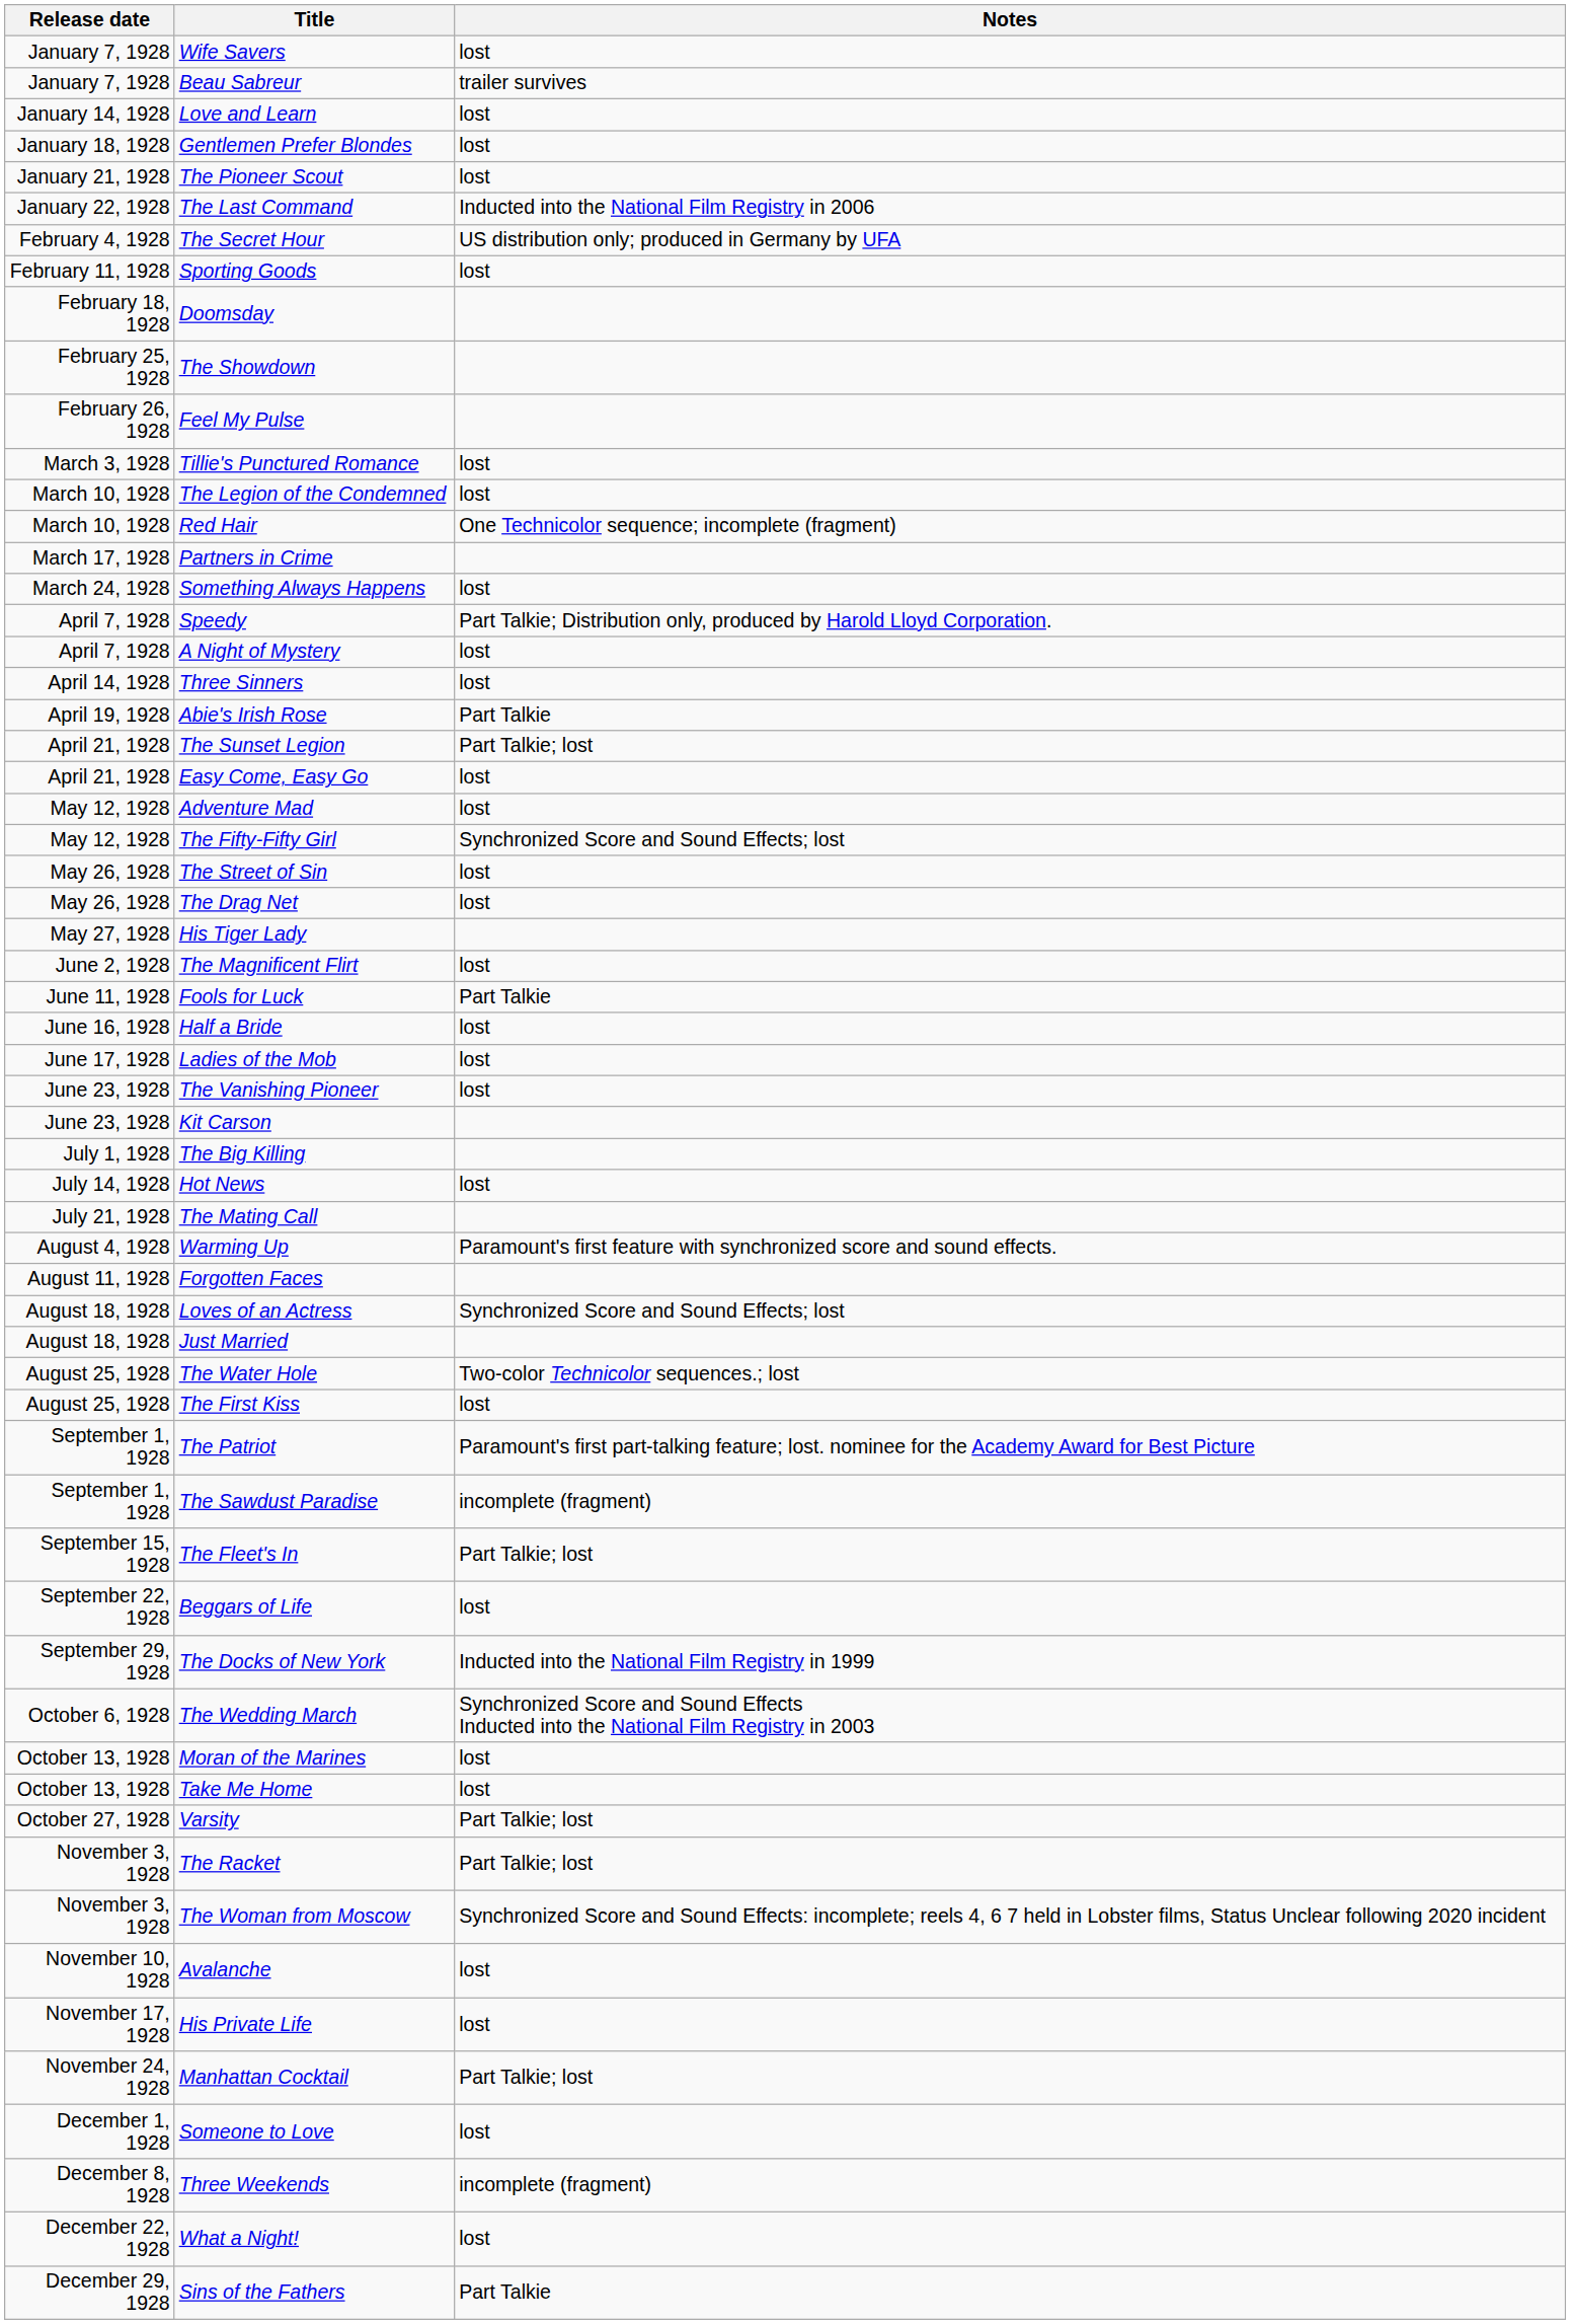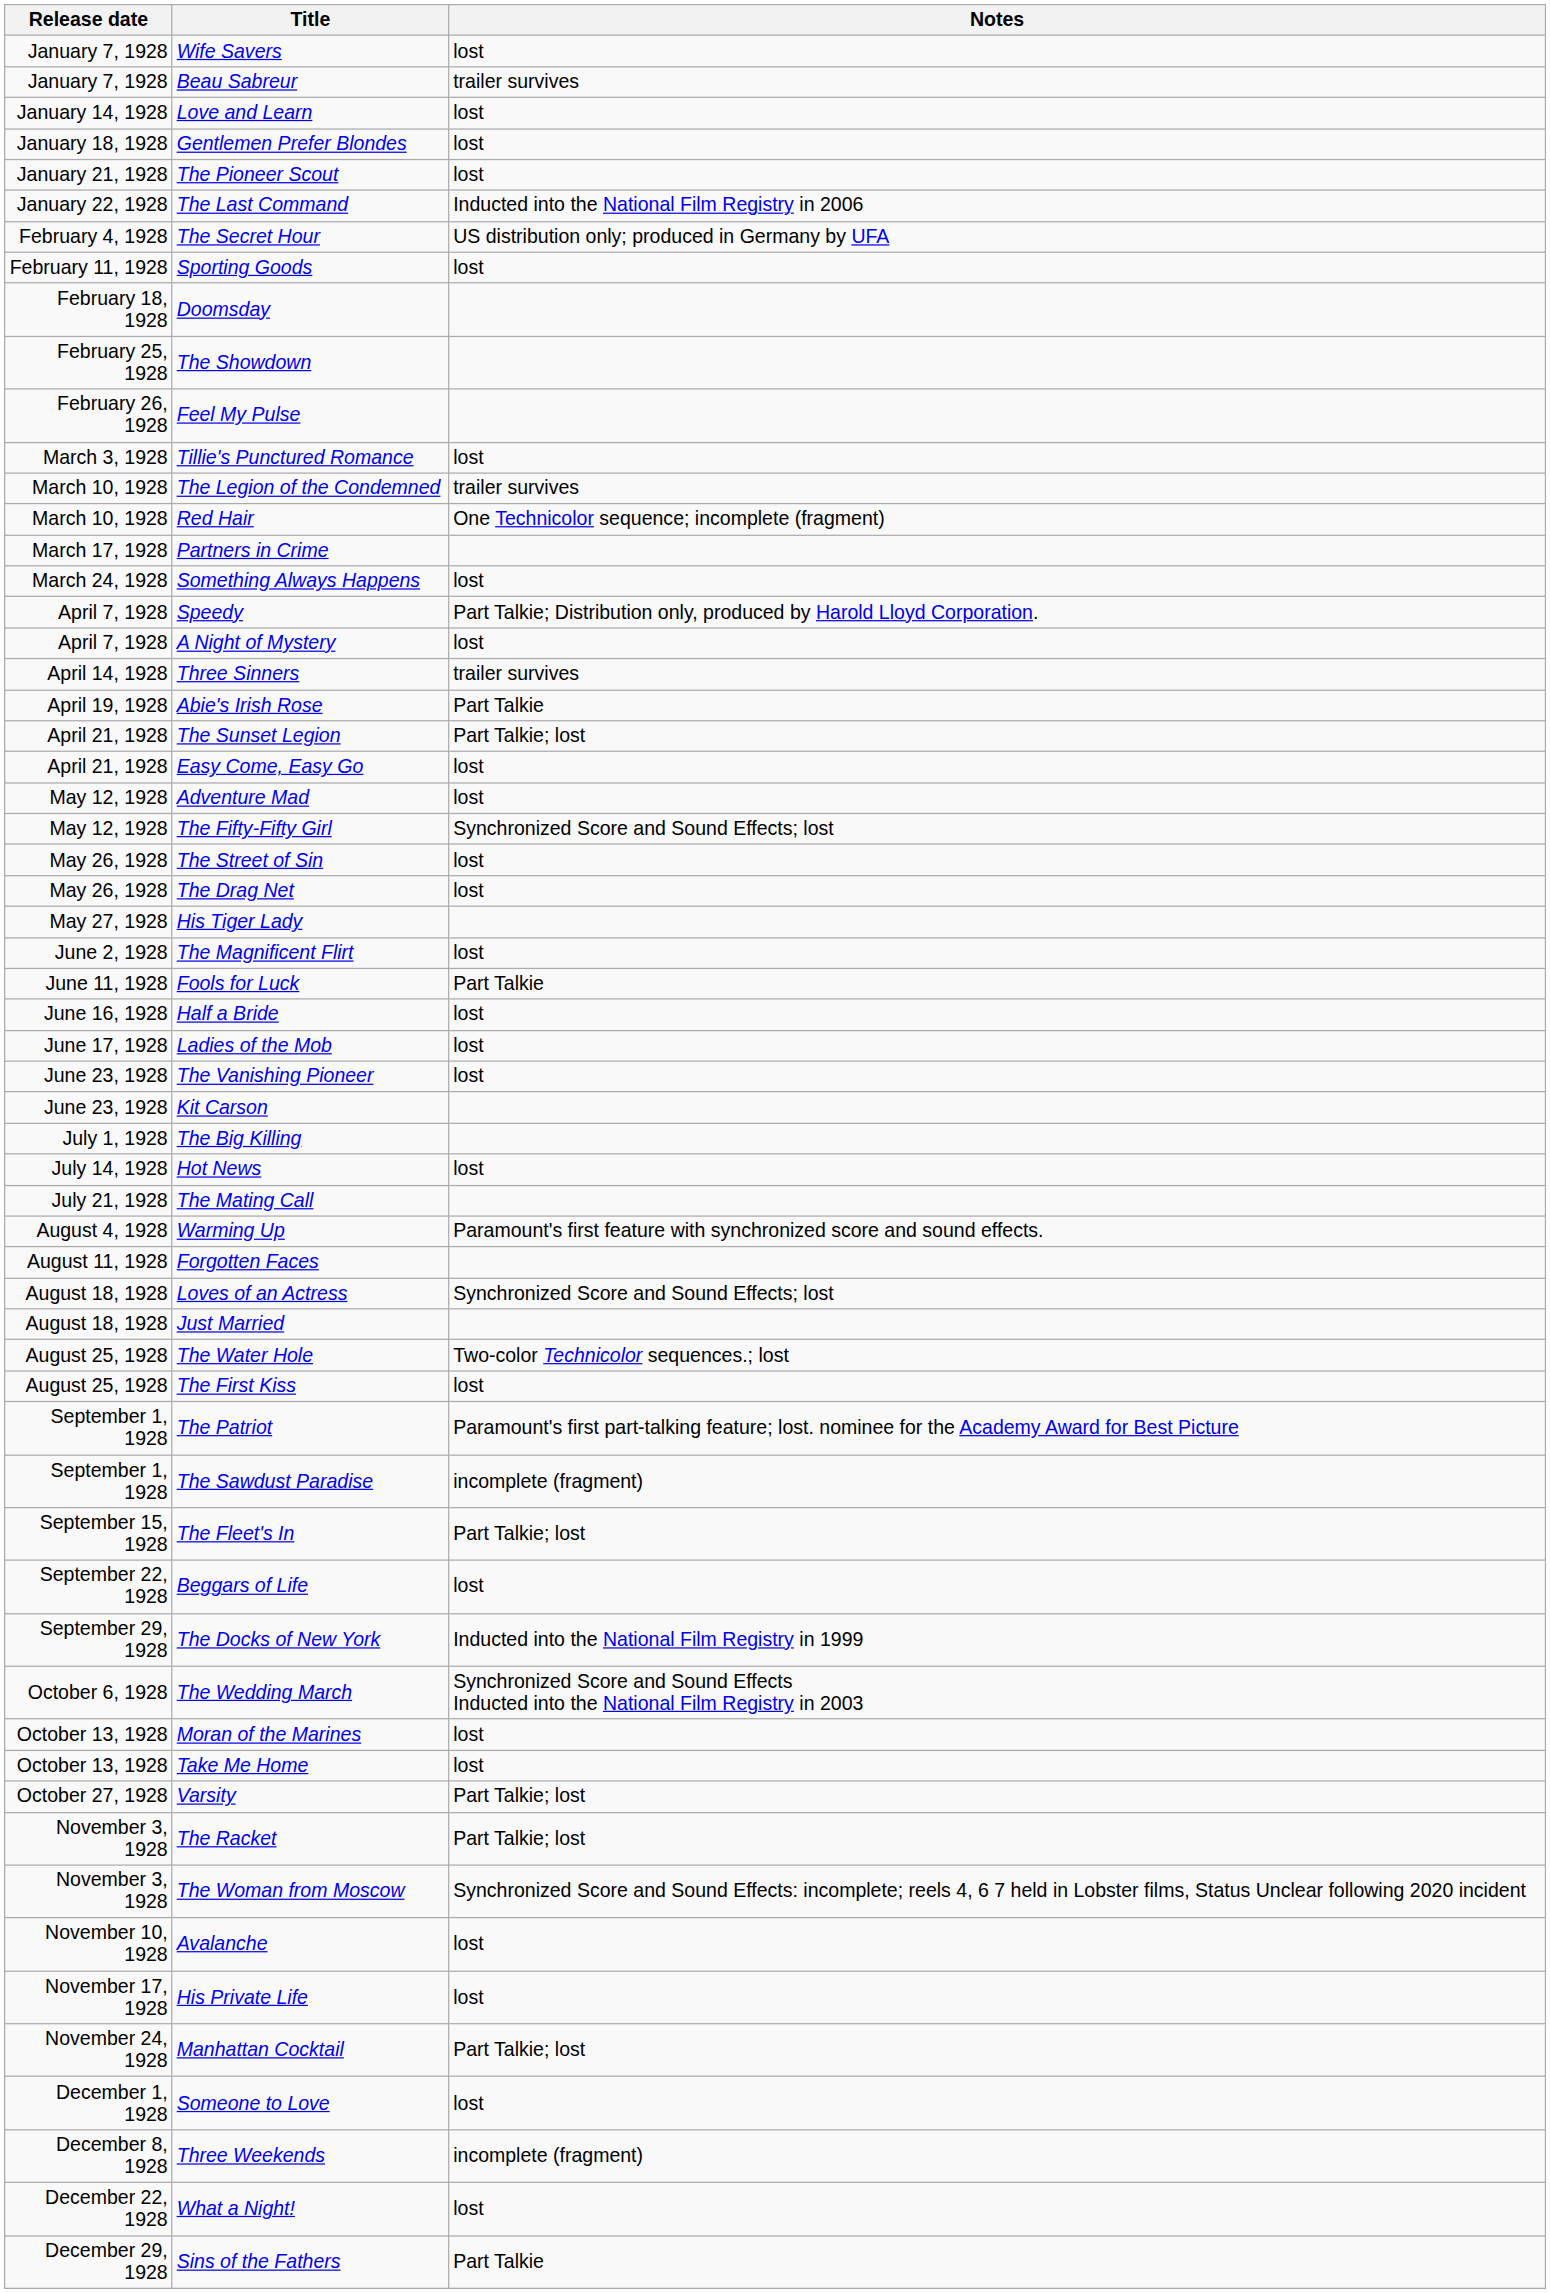 <table class="wikitable sortable" style="width:100%;">
 <tr>
 <th scope="col" style="width:130px;">Release date</th>
 <th>Title</th>
 <th>Notes</th>
 </tr>
 <tr>
 <td style="text-align:right;">January 7, 1928</td>
 <td><em><a href='#'>Wife Savers</a></em></td>
 <td>lost</td>
 </tr>
 <tr>
 <td style="text-align:right;">January 7, 1928</td>
 <td><em><a href='#'>Beau Sabreur</a></em></td>
 <td>trailer survives</td>
 </tr>
 <tr>
 <td style="text-align:right;">January 14, 1928</td>
 <td><em><a href='#'>Love and Learn</a></em></td>
 <td>lost</td>
 </tr>
 <tr>
 <td style="text-align:right;">January 18, 1928</td>
 <td><em><a href='#'>Gentlemen Prefer Blondes</a></em></td>
 <td>lost</td>
 </tr>
 <tr>
 <td style="text-align:right;">January 21, 1928</td>
 <td><em><a href='#'>The Pioneer Scout</a></em></td>
 <td>lost</td>
 </tr>
 <tr>
 <td style="text-align:right;">January 22, 1928</td>
 <td><em><a href='#'>The Last Command</a></em></td>
 <td>Inducted into the <a href='#'>National Film Registry</a> in 2006</td>
 </tr>
 <tr>
 <td style="text-align:right;">February 4, 1928</td>
 <td><em><a href='#'>The Secret Hour</a></em></td>
 <td>US distribution only; produced in Germany by <a href='#'>UFA</a></td>
 </tr>
 <tr>
 <td style="text-align:right;">February 11, 1928</td>
 <td><em><a href='#'>Sporting Goods</a></em></td>
 <td>lost</td>
 </tr>
 <tr>
 <td style="text-align:right;">February 18, 1928</td>
 <td><em><a href='#'>Doomsday</a></em></td>
 <td></td>
 </tr>
 <tr>
 <td style="text-align:right;">February 25, 1928</td>
 <td><em><a href='#'>The Showdown</a></em></td>
 <td></td>
 </tr>
 <tr>
 <td style="text-align:right;">February 26, 1928</td>
 <td><em><a href='#'>Feel My Pulse</a></em></td>
 <td></td>
 </tr>
 <tr>
 <td style="text-align:right;">March 3, 1928</td>
 <td><em><a href='#'>Tillie's Punctured Romance</a></em></td>
 <td>lost</td>
 </tr>
 <tr>
 <td style="text-align:right;">March 10, 1928</td>
 <td><em><a href='#'>The Legion of the Condemned</a></em></td>
-<td>lost</td>
+<td>trailer survives</td>
 </tr>
 <tr>
 <td style="text-align:right;">March 10, 1928</td>
 <td><em><a href='#'>Red Hair</a></em></td>
 <td>One <a href='#'>Technicolor</a> sequence; incomplete (fragment)</td>
 </tr>
 <tr>
 <td style="text-align:right;">March 17, 1928</td>
 <td><em><a href='#'>Partners in Crime</a></em></td>
 <td></td>
 </tr>
 <tr>
 <td style="text-align:right;">March 24, 1928</td>
 <td><em><a href='#'>Something Always Happens</a></em></td>
 <td>lost</td>
 </tr>
 <tr>
 <td style="text-align:right;">April 7, 1928</td>
 <td><em><a href='#'>Speedy</a></em></td>
 <td>Part Talkie; Distribution only, produced by <a href='#'>Harold Lloyd Corporation</a>.</td>
 </tr>
 <tr>
 <td style="text-align:right;">April 7, 1928</td>
 <td><em><a href='#'>A Night of Mystery</a></em></td>
 <td>lost</td>
 </tr>
 <tr>
 <td style="text-align:right;">April 14, 1928</td>
 <td><em><a href='#'>Three Sinners</a></em></td>
-<td>lost</td>
+<td>trailer survives</td>
 </tr>
 <tr>
 <td style="text-align:right;">April 19, 1928</td>
 <td><em><a href='#'>Abie's Irish Rose</a></em></td>
 <td>Part Talkie</td>
 </tr>
 <tr>
 <td style="text-align:right;">April 21, 1928</td>
 <td><em><a href='#'>The Sunset Legion</a></em></td>
 <td>Part Talkie; lost</td>
 </tr>
 <tr>
 <td style="text-align:right;">April 21, 1928</td>
 <td><em><a href='#'>Easy Come, Easy Go</a></em></td>
 <td>lost</td>
 </tr>
 <tr>
 <td style="text-align:right;">May 12, 1928</td>
 <td><em><a href='#'>Adventure Mad</a></em></td>
 <td>lost</td>
 </tr>
 <tr>
 <td style="text-align:right;">May 12, 1928</td>
 <td><em><a href='#'>The Fifty-Fifty Girl</a></em></td>
 <td>Synchronized Score and Sound Effects; lost</td>
 </tr>
 <tr>
 <td style="text-align:right;">May 26, 1928</td>
 <td><em><a href='#'>The Street of Sin</a></em></td>
 <td>lost</td>
 </tr>
 <tr>
 <td style="text-align:right;">May 26, 1928</td>
 <td><em><a href='#'>The Drag Net</a></em></td>
 <td>lost</td>
 </tr>
 <tr>
 <td style="text-align:right;">May 27, 1928</td>
 <td><em><a href='#'>His Tiger Lady</a></em></td>
 <td></td>
 </tr>
 <tr>
 <td style="text-align:right;">June 2, 1928</td>
 <td><em><a href='#'>The Magnificent Flirt</a></em></td>
 <td>lost</td>
 </tr>
 <tr>
 <td style="text-align:right;">June 11, 1928</td>
 <td><em><a href='#'>Fools for Luck</a></em></td>
 <td>Part Talkie</td>
 </tr>
 <tr>
 <td style="text-align:right;">June 16, 1928</td>
 <td><em><a href='#'>Half a Bride</a></em></td>
 <td>lost</td>
 </tr>
 <tr>
 <td style="text-align:right;">June 17, 1928</td>
 <td><em><a href='#'>Ladies of the Mob</a></em></td>
 <td>lost</td>
 </tr>
 <tr>
 <td style="text-align:right;">June 23, 1928</td>
 <td><em><a href='#'>The Vanishing Pioneer</a></em></td>
 <td>lost</td>
 </tr>
 <tr>
 <td style="text-align:right;">June 23, 1928</td>
 <td><em><a href='#'>Kit Carson</a></em></td>
 <td></td>
 </tr>
 <tr>
 <td style="text-align:right;">July 1, 1928</td>
 <td><em><a href='#'>The Big Killing</a></em></td>
 <td></td>
 </tr>
 <tr>
 <td style="text-align:right;">July 14, 1928</td>
 <td><em><a href='#'>Hot News</a></em></td>
 <td>lost</td>
 </tr>
 <tr>
 <td style="text-align:right;">July 21, 1928</td>
 <td><em><a href='#'>The Mating Call</a></em></td>
 <td></td>
 </tr>
 <tr>
 <td style="text-align:right;">August 4, 1928</td>
 <td><em><a href='#'>Warming Up</a></em></td>
 <td>Paramount's first feature with synchronized score and sound effects.</td>
 </tr>
 <tr>
 <td style="text-align:right;">August 11, 1928</td>
 <td><em><a href='#'>Forgotten Faces</a></em></td>
 <td></td>
 </tr>
 <tr>
 <td style="text-align:right;">August 18, 1928</td>
 <td><em><a href='#'>Loves of an Actress</a></em></td>
 <td>Synchronized Score and Sound Effects; lost</td>
 </tr>
 <tr>
 <td style="text-align:right;">August 18, 1928</td>
 <td><em><a href='#'>Just Married</a></em></td>
 <td></td>
 </tr>
 <tr>
 <td style="text-align:right;">August 25, 1928</td>
 <td><em><a href='#'>The Water Hole</a></em></td>
 <td>Two-color <em><a href='#'>Technicolor</a></em> sequences.; lost</td>
 </tr>
 <tr>
 <td style="text-align:right;">August 25, 1928</td>
 <td><em><a href='#'>The First Kiss</a></em></td>
 <td>lost</td>
 </tr>
 <tr>
 <td style="text-align:right;">September 1, 1928</td>
 <td><em><a href='#'>The Patriot</a></em></td>
 <td>Paramount's first part-talking feature; lost. nominee for the <a href='#'>Academy Award for Best Picture</a></td>
 </tr>
 <tr>
 <td style="text-align:right;">September 1, 1928</td>
 <td><em><a href='#'>The Sawdust Paradise</a></em></td>
 <td>incomplete (fragment)</td>
 </tr>
 <tr>
 <td style="text-align:right;">September 15, 1928</td>
 <td><em><a href='#'>The Fleet's In</a></em></td>
 <td>Part Talkie; lost</td>
 </tr>
 <tr>
 <td style="text-align:right;">September 22, 1928</td>
 <td><em><a href='#'>Beggars of Life</a></em></td>
 <td>lost</td>
 </tr>
 <tr>
 <td style="text-align:right;">September 29, 1928</td>
 <td><em><a href='#'>The Docks of New York</a></em></td>
 <td>Inducted into the <a href='#'>National Film Registry</a> in 1999</td>
 </tr>
 <tr>
 <td style="text-align:right;">October 6, 1928</td>
 <td><em><a href='#'>The Wedding March</a></em></td>
 <td>Synchronized Score and Sound Effects<br>Inducted into the <a href='#'>National Film Registry</a> in 2003</td>
 </tr>
 <tr>
 <td style="text-align:right;">October 13, 1928</td>
 <td><em><a href='#'>Moran of the Marines</a></em></td>
 <td>lost</td>
 </tr>
 <tr>
 <td style="text-align:right;">October 13, 1928</td>
 <td><em><a href='#'>Take Me Home</a></em></td>
 <td>lost</td>
 </tr>
 <tr>
 <td style="text-align:right;">October 27, 1928</td>
 <td><em><a href='#'>Varsity</a></em></td>
 <td>Part Talkie; lost</td>
 </tr>
 <tr>
 <td style="text-align:right;">November 3, 1928</td>
 <td><em><a href='#'>The Racket</a></em></td>
 <td>Part Talkie; lost</td>
 </tr>
 <tr>
 <td style="text-align:right;">November 3, 1928</td>
 <td><em><a href='#'>The Woman from Moscow</a></em></td>
 <td>Synchronized Score and Sound Effects: incomplete; reels 4, 6 7 held in Lobster films, Status Unclear following 2020 incident</td>
 </tr>
 <tr>
 <td style="text-align:right;">November 10, 1928</td>
 <td><em><a href='#'>Avalanche</a></em></td>
 <td>lost</td>
 </tr>
 <tr>
 <td style="text-align:right;">November 17, 1928</td>
 <td><em><a href='#'>His Private Life</a></em></td>
 <td>lost</td>
 </tr>
 <tr>
 <td style="text-align:right;">November 24, 1928</td>
 <td><em><a href='#'>Manhattan Cocktail</a></em></td>
 <td>Part Talkie; lost</td>
 </tr>
 <tr>
 <td style="text-align:right;">December 1, 1928</td>
 <td><em><a href='#'>Someone to Love</a></em></td>
 <td>lost</td>
 </tr>
 <tr>
 <td style="text-align:right;">December 8, 1928</td>
 <td><em><a href='#'>Three Weekends</a></em></td>
 <td>incomplete (fragment)</td>
 </tr>
 <tr>
 <td style="text-align:right;">December 22, 1928</td>
 <td><em><a href='#'>What a Night!</a></em></td>
 <td>lost</td>
 </tr>
 <tr>
 <td style="text-align:right;">December 29, 1928</td>
 <td><em><a href='#'>Sins of the Fathers</a></em></td>
 <td>Part Talkie</td>
 </tr>
 <tr>
 </tr>
 </table>
